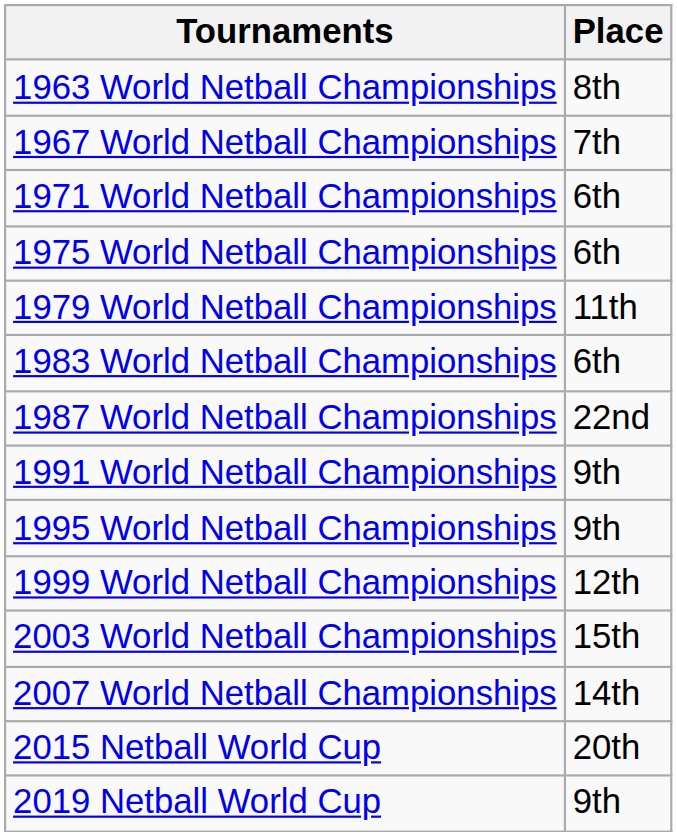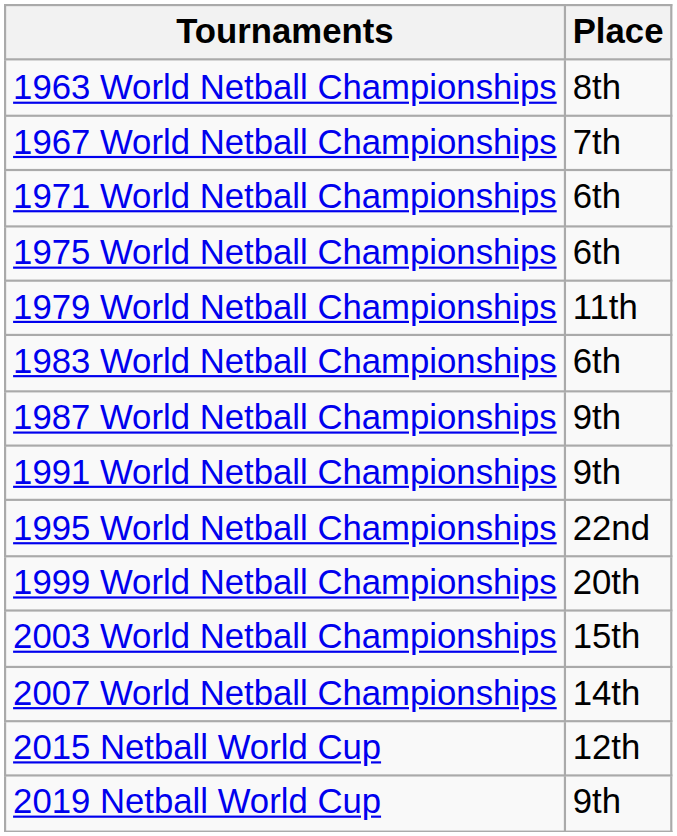 <table class="wikitable collapsible">
 <tr>
 <th>Tournaments</th>
 <th>Place</th>
 </tr>
 <tr>
 <td><a href='#'>1963 World Netball Championships</a></td>
 <td>8th</td>
 </tr>
 <tr>
 <td><a href='#'>1967 World Netball Championships</a></td>
 <td>7th</td>
 </tr>
 <tr>
 <td><a href='#'>1971 World Netball Championships</a></td>
 <td>6th</td>
 </tr>
 <tr>
 <td><a href='#'>1975 World Netball Championships</a></td>
 <td>6th</td>
 </tr>
 <tr>
 <td><a href='#'>1979 World Netball Championships</a></td>
 <td>11th</td>
 </tr>
 <tr>
 <td><a href='#'>1983 World Netball Championships</a></td>
 <td>6th</td>
 </tr>
 <tr>
 <td><a href='#'>1987 World Netball Championships</a></td>
-<td>22nd</td>
+<td>9th</td>
 </tr>
 <tr>
 <td><a href='#'>1991 World Netball Championships</a></td>
 <td>9th</td>
 </tr>
 <tr>
 <td><a href='#'>1995 World Netball Championships</a></td>
-<td>9th</td>
+<td>22nd</td>
 </tr>
 <tr>
 <td><a href='#'>1999 World Netball Championships</a></td>
-<td>12th</td>
+<td>20th</td>
 </tr>
 <tr>
 <td><a href='#'>2003 World Netball Championships</a></td>
 <td>15th</td>
 </tr>
 <tr>
 <td><a href='#'>2007 World Netball Championships</a></td>
 <td>14th</td>
 </tr>
 <tr>
 <td><a href='#'>2015 Netball World Cup</a></td>
-<td>20th</td>
+<td>12th</td>
 </tr>
 <tr>
 <td><a href='#'>2019 Netball World Cup</a></td>
 <td>9th</td>
 </tr>
 <tr>
 </tr>
 </table>
